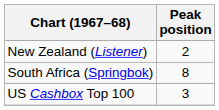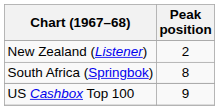 <table class="wikitable sortable">
 <tr>
 <th align="left">Chart (1967–68)</th>
 <th align="left">Peak<br>position</th>
 </tr>
 <tr>
 </tr>
 <tr>
 <td>New Zealand (<em><a href='#'>Listener</a></em>)</td>
 <td style="text-align:center;">2</td>
 </tr>
 <tr>
 <td>South Africa (<a href='#'>Springbok</a>)</td>
 <td align="center">8</td>
 </tr>
 <tr>
 </tr>
 <tr>
 <td>US <em><a href='#'>Cashbox</a></em> Top 100</td>
-<td style="text-align:center;">3</td>
+<td style="text-align:center;">9</td>
 </tr>
 <tr>
 </tr>
 </table>
